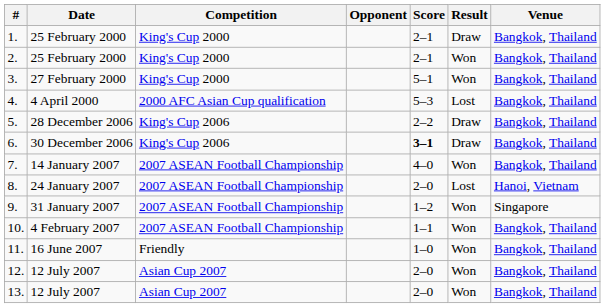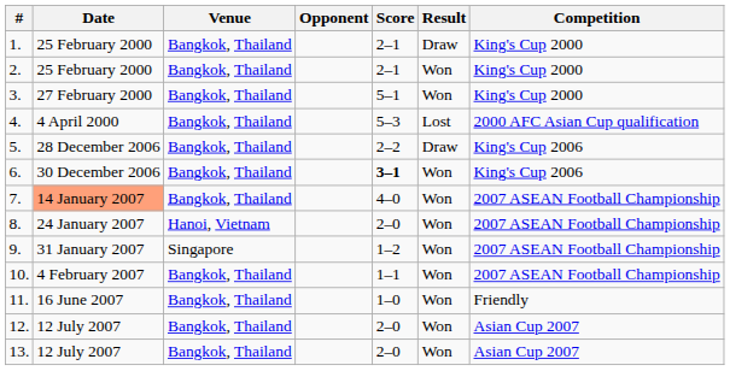 <table class="wikitable">
 <tr>
 <th>#</th>
 <th>Date</th>
-<th>Competition</th>
+<th>Venue</th>
 <th>Opponent</th>
 <th>Score</th>
 <th>Result</th>
-<th>Venue</th>
+<th>Competition</th>
 </tr>
 <tr>
 <td>1.</td>
 <td>25 February 2000</td>
-<td><a href='#'>King's Cup</a> 2000</td>
+<td><a href='#'>Bangkok</a>, <a href='#'>Thailand</a></td>
 <td></td>
 <td>2–1</td>
 <td>Draw</td>
-<td><a href='#'>Bangkok</a>, <a href='#'>Thailand</a></td>
+<td><a href='#'>King's Cup</a> 2000</td>
 </tr>
 <tr>
 <td>2.</td>
 <td>25 February 2000</td>
-<td><a href='#'>King's Cup</a> 2000</td>
+<td><a href='#'>Bangkok</a>, <a href='#'>Thailand</a></td>
 <td></td>
 <td>2–1</td>
 <td>Won</td>
-<td><a href='#'>Bangkok</a>, <a href='#'>Thailand</a></td>
+<td><a href='#'>King's Cup</a> 2000</td>
 </tr>
 <tr>
 <td>3.</td>
 <td>27 February 2000</td>
-<td><a href='#'>King's Cup</a> 2000</td>
+<td><a href='#'>Bangkok</a>, <a href='#'>Thailand</a></td>
 <td></td>
 <td>5–1</td>
 <td>Won</td>
-<td><a href='#'>Bangkok</a>, <a href='#'>Thailand</a></td>
+<td><a href='#'>King's Cup</a> 2000</td>
 </tr>
 <tr>
 <td>4.</td>
 <td>4 April 2000</td>
-<td><a href='#'>2000 AFC Asian Cup qualification</a></td>
+<td><a href='#'>Bangkok</a>, <a href='#'>Thailand</a></td>
 <td></td>
 <td>5–3</td>
 <td>Lost</td>
-<td><a href='#'>Bangkok</a>, <a href='#'>Thailand</a></td>
+<td><a href='#'>2000 AFC Asian Cup qualification</a></td>
 </tr>
 <tr>
 <td>5.</td>
 <td>28 December 2006</td>
-<td><a href='#'>King's Cup</a> 2006</td>
+<td><a href='#'>Bangkok</a>, <a href='#'>Thailand</a></td>
 <td></td>
 <td>2–2</td>
 <td>Draw</td>
-<td><a href='#'>Bangkok</a>, <a href='#'>Thailand</a></td>
+<td><a href='#'>King's Cup</a> 2006</td>
 </tr>
 <tr>
 <td>6.</td>
 <td>30 December 2006</td>
-<td><a href='#'>King's Cup</a> 2006</td>
+<td><a href='#'>Bangkok</a>, <a href='#'>Thailand</a></td>
 <td></td>
 <td><strong>3–1</strong></td>
-<td>Draw</td>
-<td><a href='#'>Bangkok</a>, <a href='#'>Thailand</a></td>
+<td>Won</td>
+<td><a href='#'>King's Cup</a> 2006</td>
 </tr>
 <tr>
 <td>7.</td>
-<td>14 January 2007</td>
-<td><a href='#'>2007 ASEAN Football Championship</a></td>
+<td style="background: lightsalmon;">14 January 2007</td>
+<td><a href='#'>Bangkok</a>, <a href='#'>Thailand</a></td>
 <td></td>
 <td>4–0</td>
 <td>Won</td>
-<td><a href='#'>Bangkok</a>, <a href='#'>Thailand</a></td>
+<td><a href='#'>2007 ASEAN Football Championship</a></td>
 </tr>
 <tr>
 <td>8.</td>
 <td>24 January 2007</td>
-<td><a href='#'>2007 ASEAN Football Championship</a></td>
+<td><a href='#'>Hanoi</a>, <a href='#'>Vietnam</a></td>
 <td></td>
 <td>2–0</td>
-<td>Lost</td>
-<td><a href='#'>Hanoi</a>, <a href='#'>Vietnam</a></td>
+<td>Won</td>
+<td><a href='#'>2007 ASEAN Football Championship</a></td>
 </tr>
 <tr>
 <td>9.</td>
 <td>31 January 2007</td>
-<td><a href='#'>2007 ASEAN Football Championship</a></td>
+<td>Singapore</td>
 <td></td>
 <td>1–2</td>
 <td>Won</td>
-<td>Singapore</td>
+<td><a href='#'>2007 ASEAN Football Championship</a></td>
 </tr>
 <tr>
 <td>10.</td>
 <td>4 February 2007</td>
-<td><a href='#'>2007 ASEAN Football Championship</a></td>
+<td><a href='#'>Bangkok</a>, <a href='#'>Thailand</a></td>
 <td></td>
 <td>1–1</td>
 <td>Won</td>
-<td><a href='#'>Bangkok</a>, <a href='#'>Thailand</a></td>
+<td><a href='#'>2007 ASEAN Football Championship</a></td>
 </tr>
 <tr>
 <td>11.</td>
 <td>16 June 2007</td>
-<td>Friendly</td>
+<td><a href='#'>Bangkok</a>, <a href='#'>Thailand</a></td>
 <td></td>
 <td>1–0</td>
 <td>Won</td>
-<td><a href='#'>Bangkok</a>, <a href='#'>Thailand</a></td>
+<td>Friendly</td>
 </tr>
 <tr>
 <td>12.</td>
 <td>12 July 2007</td>
-<td><a href='#'>Asian Cup 2007</a></td>
+<td><a href='#'>Bangkok</a>, <a href='#'>Thailand</a></td>
 <td></td>
 <td>2–0</td>
 <td>Won</td>
-<td><a href='#'>Bangkok</a>, <a href='#'>Thailand</a></td>
+<td><a href='#'>Asian Cup 2007</a></td>
 </tr>
 <tr>
 <td>13.</td>
 <td>12 July 2007</td>
-<td><a href='#'>Asian Cup 2007</a></td>
+<td><a href='#'>Bangkok</a>, <a href='#'>Thailand</a></td>
 <td></td>
 <td>2–0</td>
 <td>Won</td>
-<td><a href='#'>Bangkok</a>, <a href='#'>Thailand</a></td>
+<td><a href='#'>Asian Cup 2007</a></td>
 </tr>
 </table>
